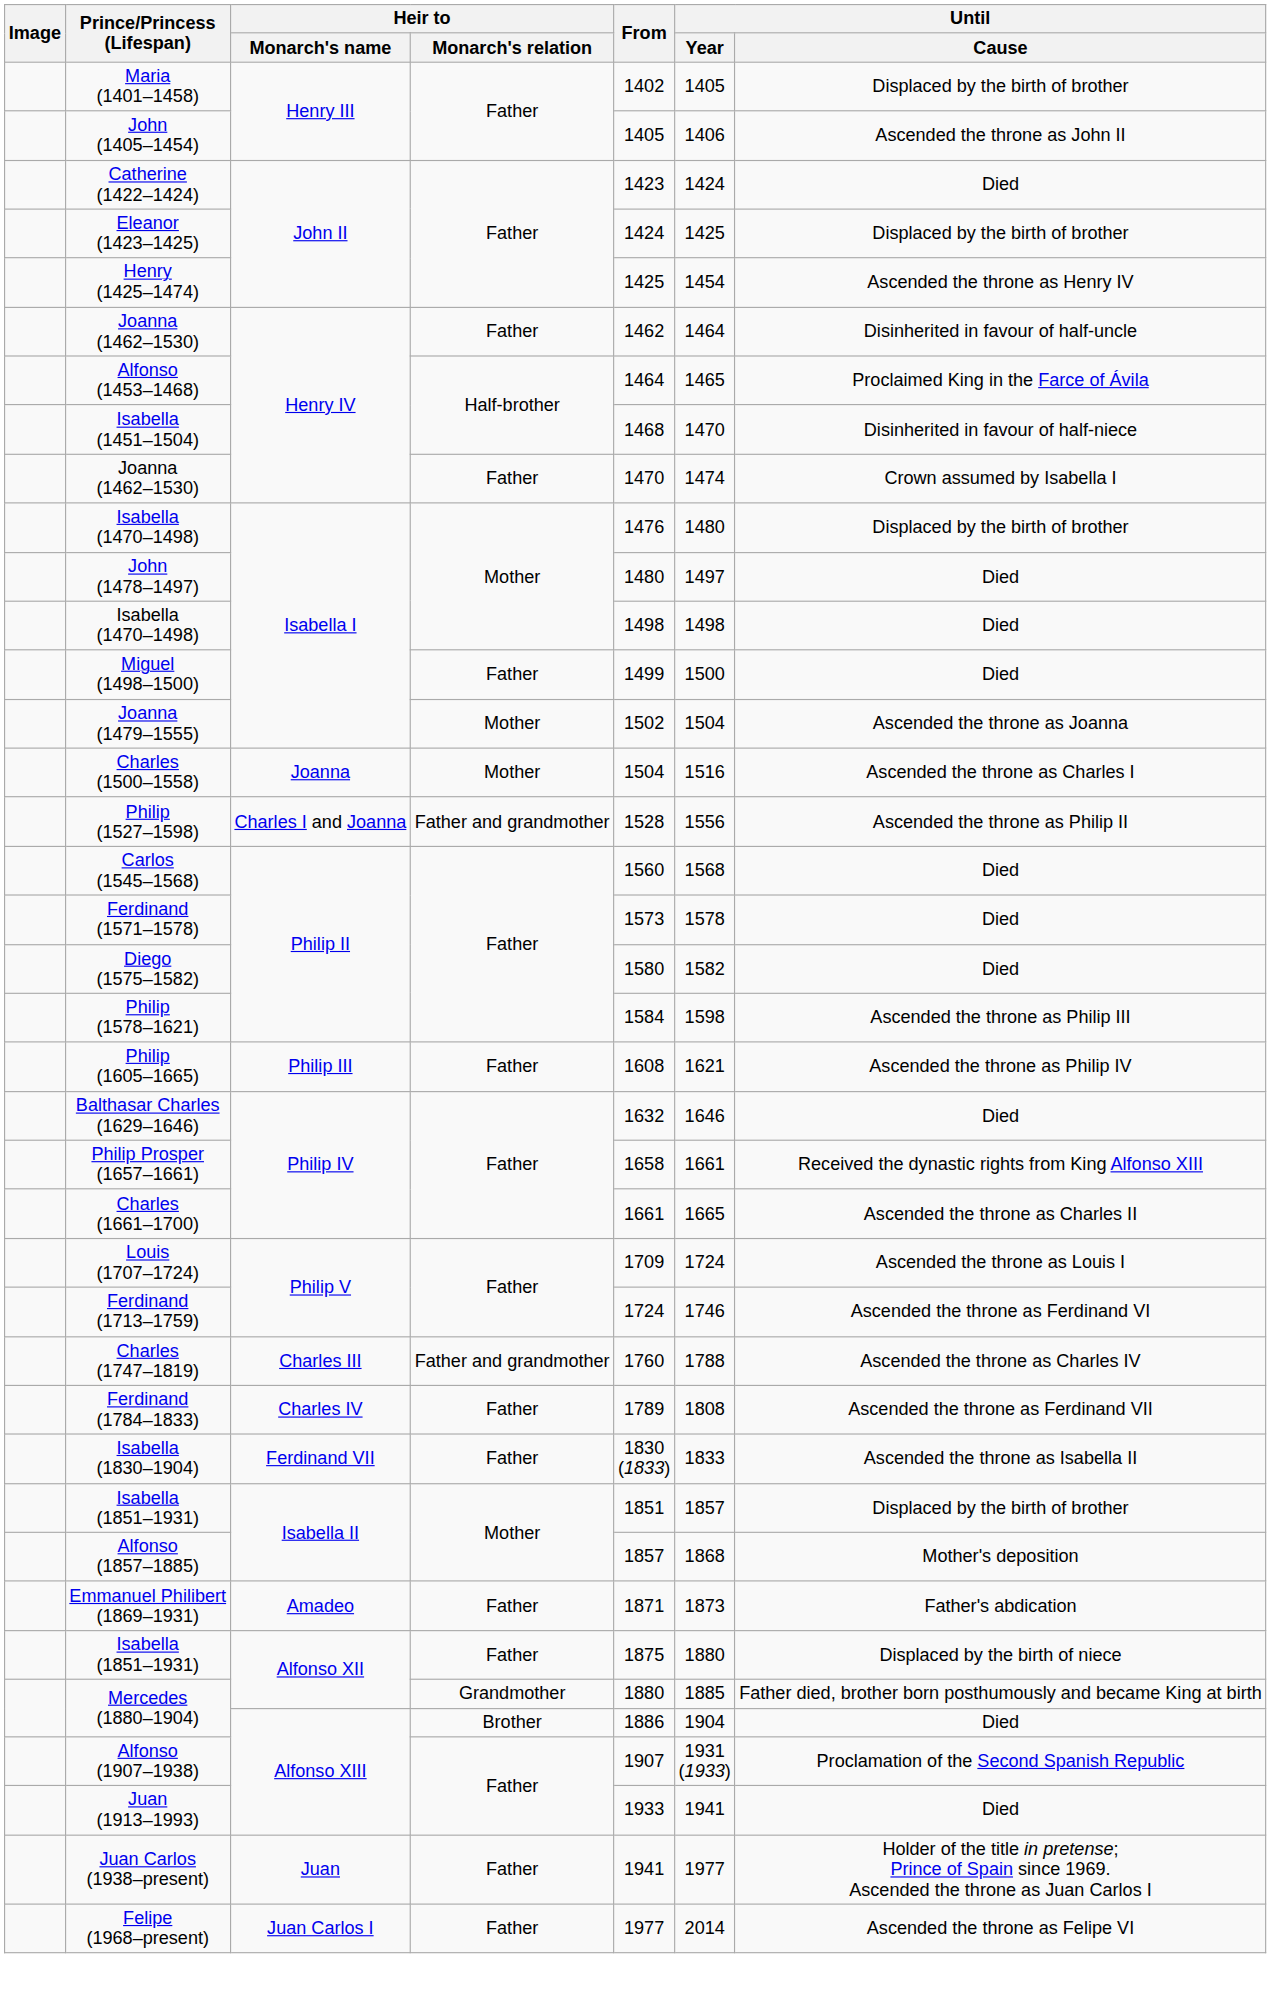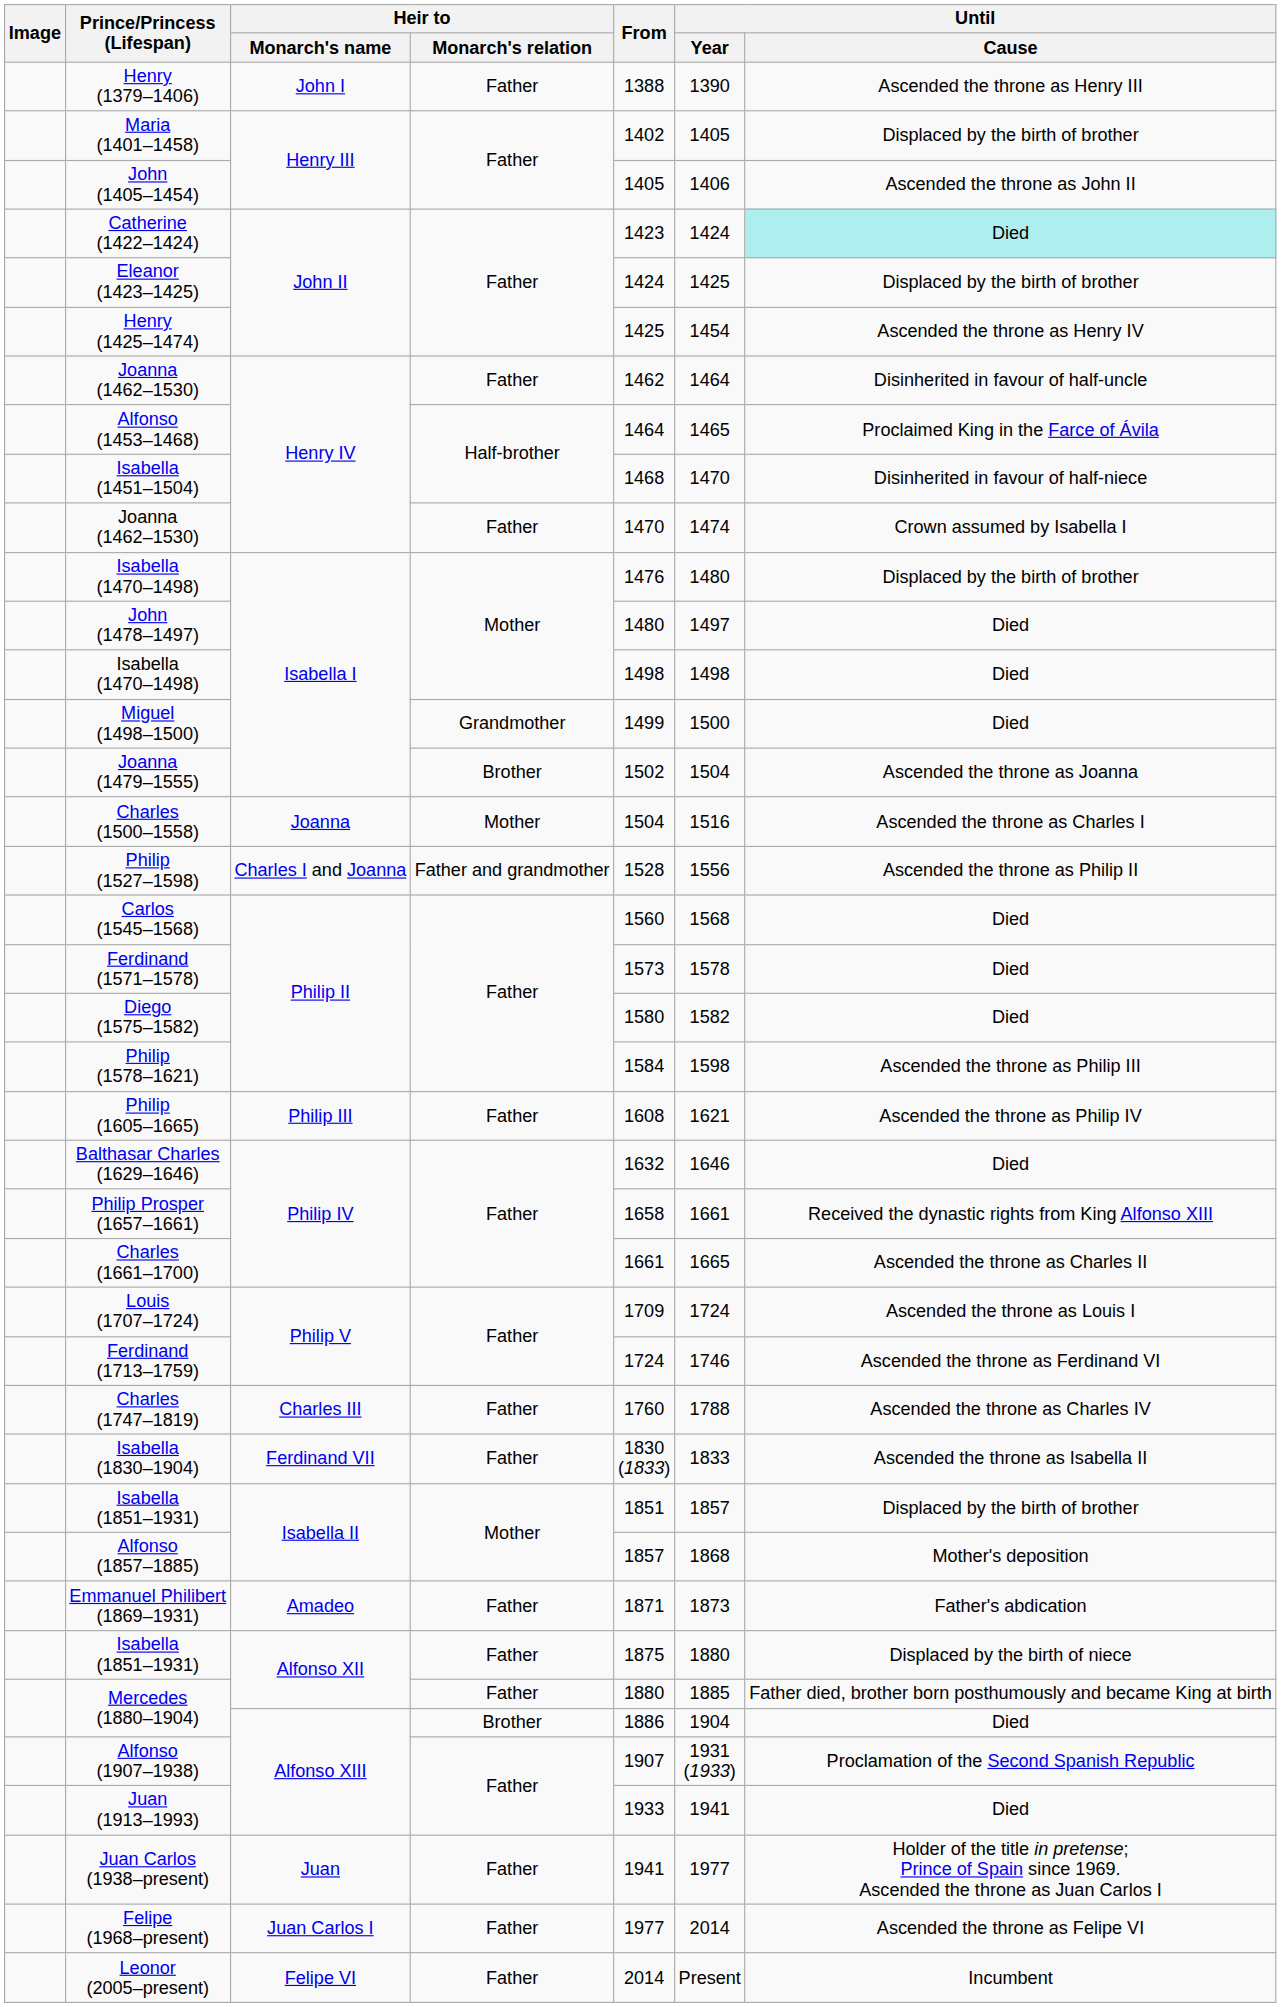 <table class="wikitable" style="text-align:center;">
 <tr>
 <th rowspan=2>Image</th>
 <th rowspan=2>Prince/Princess<br>(Lifespan)</th>
 <th colspan=2>Heir to</th>
 <th rowspan=2>From</th>
 <th colspan=2>Until</th>
 </tr>
 <tr>
 <th>Monarch's name</th>
 <th>Monarch's relation</th>
 <th>Year</th>
 <th>Cause</th>
+</tr>
+<tr>
+<td></td>
+<td><a href='#'>Henry</a><br>(1379–1406)</td>
+<td><a href='#'>John I</a></td>
+<td>Father</td>
+<td>1388</td>
+<td>1390</td>
+<td>Ascended the throne as Henry III</td>
 </tr>
 <tr>
 <td></td>
 <td><a href='#'>Maria</a><br>(1401–1458)</td>
 <td rowspan=2><a href='#'>Henry III</a></td>
 <td rowspan=2>Father</td>
 <td>1402</td>
 <td>1405</td>
 <td>Displaced by the birth of brother</td>
 </tr>
 <tr>
 <td></td>
 <td><a href='#'>John</a><br>(1405–1454)</td>
 <td>1405</td>
 <td>1406</td>
 <td>Ascended the throne as John II</td>
 </tr>
 <tr>
 <td></td>
 <td><a href='#'>Catherine</a><br>(1422–1424)</td>
 <td rowspan=3><a href='#'>John II</a></td>
 <td rowspan=3>Father</td>
 <td>1423</td>
 <td>1424</td>
-<td>Died</td>
+<td style="background: paleturquoise;">Died</td>
 </tr>
 <tr>
 <td></td>
 <td><a href='#'>Eleanor</a><br>(1423–1425)</td>
 <td>1424</td>
 <td>1425</td>
 <td>Displaced by the birth of brother</td>
 </tr>
 <tr>
 <td></td>
 <td><a href='#'>Henry</a><br>(1425–1474)</td>
 <td>1425</td>
 <td>1454</td>
 <td>Ascended the throne as Henry IV</td>
 </tr>
 <tr>
 <td></td>
 <td><a href='#'>Joanna</a><br>(1462–1530)</td>
 <td rowspan=4><a href='#'>Henry IV</a></td>
 <td>Father</td>
 <td>1462</td>
 <td>1464</td>
 <td>Disinherited in favour of half-uncle</td>
 </tr>
 <tr>
 <td></td>
 <td><a href='#'>Alfonso</a><br>(1453–1468)</td>
 <td rowspan=2>Half-brother</td>
 <td>1464</td>
 <td>1465</td>
 <td>Proclaimed King in the <a href='#'>Farce of Ávila</a></td>
 </tr>
 <tr>
 <td></td>
 <td><a href='#'>Isabella</a><br>(1451–1504)</td>
 <td>1468</td>
 <td>1470</td>
 <td>Disinherited in favour of half-niece</td>
 </tr>
 <tr>
 <td></td>
 <td>Joanna<br>(1462–1530)</td>
 <td>Father</td>
 <td>1470</td>
 <td>1474</td>
 <td>Crown assumed by Isabella I</td>
 </tr>
 <tr>
 <td></td>
 <td><a href='#'>Isabella</a><br>(1470–1498)</td>
 <td rowspan=5><a href='#'>Isabella I</a></td>
 <td rowspan=3>Mother</td>
 <td>1476</td>
 <td>1480</td>
 <td>Displaced by the birth of brother</td>
 </tr>
 <tr>
 <td></td>
 <td><a href='#'>John</a><br>(1478–1497)</td>
 <td>1480</td>
 <td>1497</td>
 <td>Died</td>
 </tr>
 <tr>
 <td></td>
 <td>Isabella<br>(1470–1498)</td>
 <td>1498</td>
 <td>1498</td>
 <td>Died</td>
 </tr>
 <tr>
 <td></td>
 <td><a href='#'>Miguel</a><br>(1498–1500)</td>
-<td>Father</td>
+<td>Grandmother</td>
 <td>1499</td>
 <td>1500</td>
 <td>Died</td>
 </tr>
 <tr>
 <td></td>
 <td><a href='#'>Joanna</a><br>(1479–1555)</td>
-<td>Mother</td>
+<td>Brother</td>
 <td>1502</td>
 <td>1504</td>
 <td>Ascended the throne as Joanna</td>
 </tr>
 <tr>
 <td></td>
 <td><a href='#'>Charles</a><br>(1500–1558)</td>
 <td><a href='#'>Joanna</a></td>
 <td>Mother</td>
 <td>1504</td>
 <td>1516</td>
 <td>Ascended the throne as Charles I</td>
 </tr>
 <tr>
 <td></td>
 <td><a href='#'>Philip</a><br>(1527–1598)</td>
 <td><a href='#'>Charles I</a> and <a href='#'>Joanna</a></td>
 <td>Father and grandmother</td>
 <td>1528</td>
 <td>1556</td>
 <td>Ascended the throne as Philip II</td>
 </tr>
 <tr>
 <td></td>
 <td><a href='#'>Carlos</a><br>(1545–1568)</td>
 <td rowspan=4><a href='#'>Philip II</a></td>
 <td rowspan=4>Father</td>
 <td>1560</td>
 <td>1568</td>
 <td>Died</td>
 </tr>
 <tr>
 <td></td>
 <td><a href='#'>Ferdinand</a><br>(1571–1578)</td>
 <td>1573</td>
 <td>1578</td>
 <td>Died</td>
 </tr>
 <tr>
 <td></td>
 <td><a href='#'>Diego</a><br>(1575–1582)</td>
 <td>1580</td>
 <td>1582</td>
 <td>Died</td>
 </tr>
 <tr>
 <td></td>
 <td><a href='#'>Philip</a><br>(1578–1621)</td>
 <td>1584</td>
 <td>1598</td>
 <td>Ascended the throne as Philip III</td>
 </tr>
 <tr>
 <td></td>
 <td><a href='#'>Philip</a><br>(1605–1665)</td>
 <td><a href='#'>Philip III</a></td>
 <td>Father</td>
 <td>1608</td>
 <td>1621</td>
 <td>Ascended the throne as Philip IV</td>
 </tr>
 <tr>
 <td></td>
 <td><a href='#'>Balthasar Charles</a><br>(1629–1646)</td>
 <td rowspan=3><a href='#'>Philip IV</a></td>
 <td rowspan=3>Father</td>
 <td>1632</td>
 <td>1646</td>
 <td>Died</td>
 </tr>
 <tr>
 <td></td>
 <td><a href='#'>Philip Prosper</a><br>(1657–1661)</td>
 <td>1658</td>
 <td>1661</td>
 <td>Received the dynastic rights from King <a href='#'>Alfonso XIII</a></td>
 </tr>
 <tr>
 <td></td>
 <td><a href='#'>Charles</a><br>(1661–1700)</td>
 <td>1661</td>
 <td>1665</td>
 <td>Ascended the throne as Charles II</td>
 </tr>
 <tr>
 <td></td>
 <td><a href='#'>Louis</a><br>(1707–1724)</td>
 <td rowspan=2><a href='#'>Philip V</a></td>
 <td rowspan=2>Father</td>
 <td>1709</td>
 <td>1724</td>
 <td>Ascended the throne as Louis I</td>
 </tr>
 <tr>
 <td></td>
 <td><a href='#'>Ferdinand</a><br>(1713–1759)</td>
 <td>1724</td>
 <td>1746</td>
 <td>Ascended the throne as Ferdinand VI</td>
 </tr>
 <tr>
 <td></td>
 <td><a href='#'>Charles</a><br>(1747–1819)</td>
 <td><a href='#'>Charles III</a></td>
-<td>Father and grandmother</td>
+<td>Father</td>
 <td>1760</td>
 <td>1788</td>
 <td>Ascended the throne as Charles IV</td>
-</tr>
-<tr>
-<td></td>
-<td><a href='#'>Ferdinand</a><br>(1784–1833)</td>
-<td><a href='#'>Charles IV</a></td>
-<td>Father</td>
-<td>1789</td>
-<td>1808</td>
-<td>Ascended the throne as Ferdinand VII</td>
 </tr>
 <tr>
 <td></td>
 <td><a href='#'>Isabella</a><br>(1830–1904)</td>
 <td><a href='#'>Ferdinand VII</a></td>
 <td>Father</td>
 <td>1830<br>(<em>1833</em>)</td>
 <td>1833</td>
 <td>Ascended the throne as Isabella II</td>
 </tr>
 <tr>
 <td></td>
 <td><a href='#'>Isabella</a><br>(1851–1931)</td>
 <td rowspan=2><a href='#'>Isabella II</a></td>
 <td rowspan=2>Mother</td>
 <td>1851</td>
 <td>1857</td>
 <td>Displaced by the birth of brother</td>
 </tr>
 <tr>
 <td></td>
 <td><a href='#'>Alfonso</a><br>(1857–1885)</td>
 <td>1857</td>
 <td>1868</td>
 <td>Mother's deposition</td>
 </tr>
 <tr>
 <td></td>
 <td><a href='#'>Emmanuel Philibert</a><br>(1869–1931)</td>
 <td><a href='#'>Amadeo</a></td>
 <td>Father</td>
 <td>1871</td>
 <td>1873</td>
 <td>Father's abdication</td>
 </tr>
 <tr>
 <td></td>
 <td><a href='#'>Isabella</a><br>(1851–1931)</td>
 <td rowspan=2><a href='#'>Alfonso XII</a></td>
 <td>Father</td>
 <td>1875</td>
 <td>1880</td>
 <td>Displaced by the birth of niece</td>
 </tr>
 <tr>
 <td rowspan=2></td>
 <td rowspan=2><a href='#'>Mercedes</a><br>(1880–1904)</td>
-<td>Grandmother</td>
+<td>Father</td>
 <td>1880</td>
 <td>1885</td>
 <td>Father died, brother born posthumously and became King at birth</td>
 </tr>
 <tr>
 <td rowspan=3><a href='#'>Alfonso XIII</a></td>
 <td>Brother</td>
 <td>1886</td>
 <td>1904</td>
 <td>Died</td>
 </tr>
 <tr>
 <td></td>
 <td><a href='#'>Alfonso</a><br>(1907–1938)</td>
 <td rowspan=2>Father</td>
 <td>1907</td>
 <td>1931<br>(<em>1933</em>)</td>
 <td>Proclamation of the <a href='#'>Second Spanish Republic</a></td>
 </tr>
 <tr>
 <td></td>
 <td><a href='#'>Juan</a><br>(1913–1993)</td>
 <td>1933</td>
 <td>1941</td>
 <td>Died</td>
 </tr>
 <tr>
 <td></td>
 <td><a href='#'>Juan Carlos</a><br>(1938–present)</td>
 <td><a href='#'>Juan</a></td>
 <td>Father</td>
 <td>1941</td>
 <td>1977</td>
 <td>Holder of the title <em>in pretense</em>;<br><a href='#'>Prince of Spain</a> since 1969.<br>Ascended the throne as Juan Carlos I</td>
 </tr>
 <tr>
 <td></td>
 <td><a href='#'>Felipe</a><br>(1968–present)</td>
 <td><a href='#'>Juan Carlos I</a></td>
 <td>Father</td>
 <td>1977</td>
 <td>2014</td>
 <td>Ascended the throne as Felipe VI</td>
 </tr>
+<tr>
+<td></td>
+<td><a href='#'>Leonor</a><br>(2005–present)</td>
+<td><a href='#'>Felipe VI</a></td>
+<td>Father</td>
+<td>2014</td>
+<td>Present</td>
+<td>Incumbent</td>
+</tr>
 </table>
